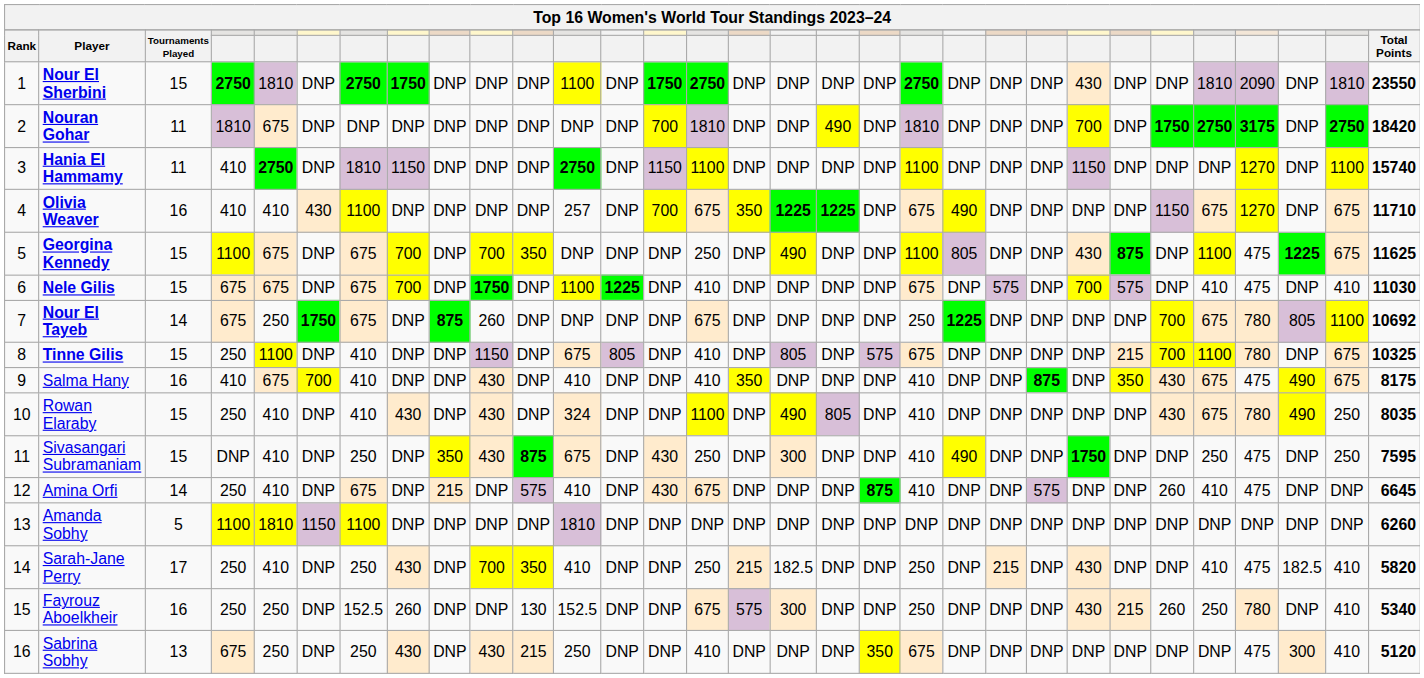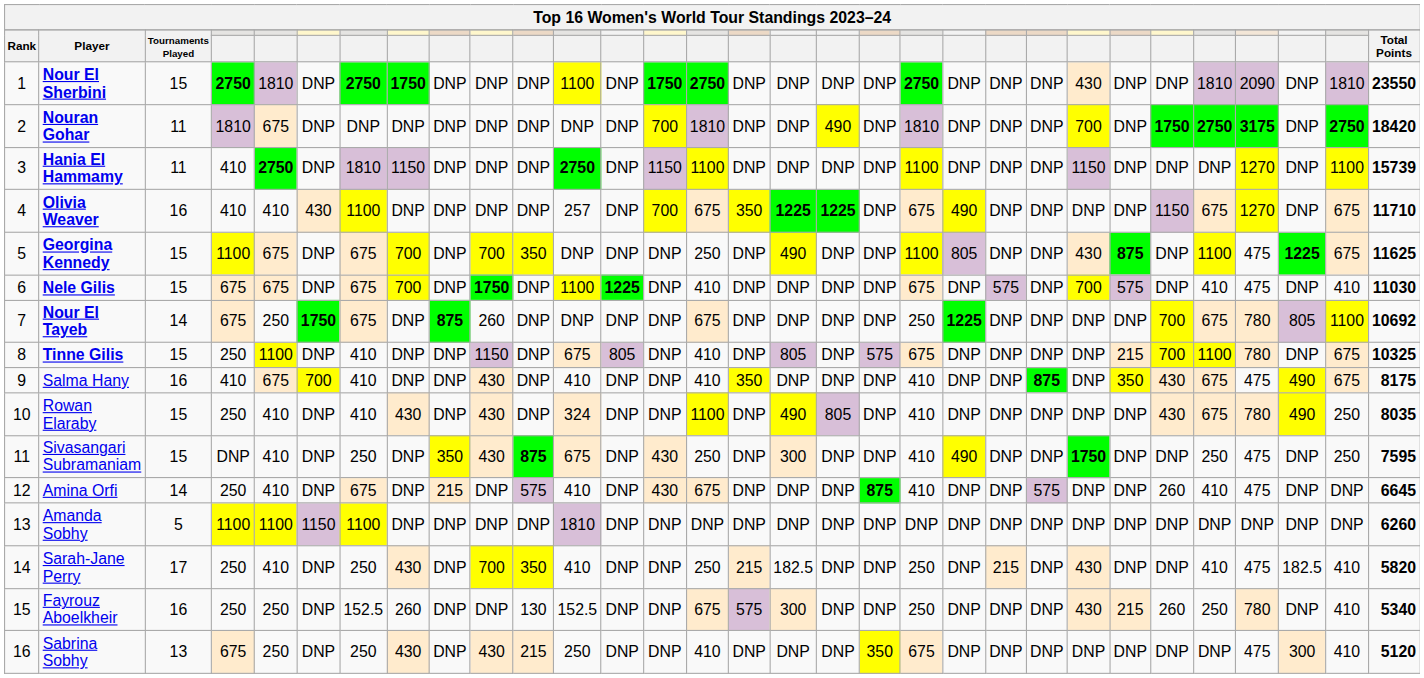 <table class="wikitable sortable" style="font-size: 90%">
 <tr>
 <th colspan=31 align="center">Top 16 Women's World Tour Standings 2023–24</th>
 </tr>
 <tr>
 </tr>
 <tr style="font-size:8pt;font-weight:bold">
 <th rowspan=2 align="center">Rank</th>
 <th rowspan=2 align="center">Player</th>
 <th rowspan=2 align="center"><small>Tournaments<br>Played</small></th>
 <th style="background:#E5E4E2;"><small></small></th>
 <th style="background:#E5E4E2;"><small></small></th>
 <th style="background:#fff7cc;"><small></small></th>
 <th style="background:#E5E4E2;"><small></small></th>
 <th style="background:#fff7cc;"><small></small></th>
 <th style="background:#ecd9c6;"><small></small></th>
 <th style="background:#fff7cc;"><small></small></th>
 <th style="background:#ecd9c6;"><small></small></th>
 <th style="background:#E5E4E2;"><small></small></th>
 <th style="background:#f2f2f2;"><small></small></th>
 <th style="background:#fff7cc;"><small></small></th>
 <th style="background:#E5E4E2;"><small></small></th>
 <th style="background:#ecd9c6;"><small></small></th>
 <th style="background:#f2f2f2;"><small></small></th>
 <th style="background:#f2f2f2;"><small></small></th>
 <th style="background:#ecd9c6;"><small></small></th>
 <th style="background:#E5E4E2;"><small></small></th>
 <th style="background:#f2f2f2;"><small></small></th>
 <th style="background:#ecd9c6;"><small></small></th>
 <th style="background:#ecd9c6;"><small></small></th>
 <th style="background:#fff7cc;"><small></small></th>
 <th style="background:#ecd9c6;"><small></small></th>
 <th style="background:#fff7cc;"><small></small></th>
 <th style="background:#E5E4E2;"><small></small></th>
 <th style="background:#F3E6D7;"><small></small></th>
 <th style="background:#f2f2f2;"><small></small></th>
 <th style="background:#E5E4E2;"><small></small></th>
 <th rowspan=2 align="center">Total<br>Points</th>
 </tr>
 <tr>
 <th data-sort-type=number> </th>
 <th data-sort-type=number></th>
 <th data-sort-type=number></th>
 <th data-sort-type=number></th>
 <th data-sort-type=number></th>
 <th data-sort-type=number></th>
 <th data-sort-type=number></th>
 <th data-sort-type=number></th>
 <th data-sort-type=number></th>
 <th data-sort-type=number></th>
 <th data-sort-type=number></th>
 <th data-sort-type=number></th>
 <th data-sort-type=number></th>
 <th data-sort-type=number></th>
 <th data-sort-type=number></th>
 <th data-sort-type=number></th>
 <th data-sort-type=number></th>
 <th data-sort-type=number></th>
 <th data-sort-type=number></th>
 <th data-sort-type=number></th>
 <th data-sort-type=number></th>
 <th data-sort-type=number></th>
 <th data-sort-type=number></th>
 <th data-sort-type=number></th>
 <th data-sort-type=number></th>
 <th data-sort-type=number></th>
 <th data-sort-type=number></th>
 </tr>
 <tr>
 <td align=center>1</td>
 <td> <strong><a href='#'>Nour El Sherbini</a></strong></td>
 <td align=center>15</td>
 <td align=center style="background:#00ff00"><strong>2750</strong></td>
 <td align=center style="background:#D8BFD8">1810</td>
 <td align=center>DNP</td>
 <td align=center style="background:#00ff00"><strong>2750</strong></td>
 <td align=center style="background:#00ff00"><strong>1750</strong></td>
 <td align=center>DNP</td>
 <td align=center>DNP</td>
 <td align=center>DNP</td>
 <td align=center style="background:#ffff00">1100</td>
 <td align=center>DNP</td>
 <td align=center style="background:#00ff00"><strong>1750</strong></td>
 <td align=center style="background:#00ff00"><strong>2750</strong></td>
 <td align=center>DNP</td>
 <td align=center>DNP</td>
 <td align=center>DNP</td>
 <td align=center>DNP</td>
 <td align=center style="background:#00ff00"><strong>2750</strong></td>
 <td align=center>DNP</td>
 <td align=center>DNP</td>
 <td align=center>DNP</td>
 <td align=center style="background:#ffebcd">430</td>
 <td align=center>DNP</td>
 <td align=center>DNP</td>
 <td align=center style="background:#D8BFD8">1810</td>
 <td align=center style="background:#D8BFD8">2090</td>
 <td align=center>DNP</td>
 <td align=center style="background:#D8BFD8">1810</td>
 <td align=right><strong>23550</strong></td>
 </tr>
 <tr>
 <td align=center>2</td>
 <td> <strong><a href='#'>Nouran Gohar</a></strong></td>
 <td align=center>11</td>
 <td align=center style="background:#D8BFD8">1810</td>
 <td align=center style="background:#ffebcd">675</td>
 <td align=center>DNP</td>
 <td align=center>DNP</td>
 <td align=center>DNP</td>
 <td align=center>DNP</td>
 <td align=center>DNP</td>
 <td align=center>DNP</td>
 <td align=center>DNP</td>
 <td align=center>DNP</td>
 <td align=center style="background:#ffff00">700</td>
 <td align=center style="background:#D8BFD8">1810</td>
 <td align=center>DNP</td>
 <td align=center>DNP</td>
 <td align=center style="background:#ffff00">490</td>
 <td align=center>DNP</td>
 <td align=center style="background:#D8BFD8">1810</td>
 <td align=center>DNP</td>
 <td align=center>DNP</td>
 <td align=center>DNP</td>
 <td align=center style="background:#ffff00">700</td>
 <td align=center>DNP</td>
 <td align=center style="background:#00ff00"><strong>1750</strong></td>
 <td align=center style="background:#00ff00"><strong>2750</strong></td>
 <td align=center style="background:#00ff00"><strong>3175</strong></td>
 <td align=center>DNP</td>
 <td align=center style="background:#00ff00"><strong>2750</strong></td>
 <td align=right><strong>18420</strong></td>
 </tr>
 <tr>
 <td align=center>3</td>
 <td> <strong><a href='#'>Hania El Hammamy</a></strong></td>
 <td align=center>11</td>
 <td align=center>410</td>
 <td align=center style="background:#00ff00"><strong>2750</strong></td>
 <td align=center>DNP</td>
 <td align=center style="background:#D8BFD8">1810</td>
 <td align=center style="background:#D8BFD8">1150</td>
 <td align=center>DNP</td>
 <td align=center>DNP</td>
 <td align=center>DNP</td>
 <td align=center style="background:#00ff00"><strong>2750</strong></td>
 <td align=center>DNP</td>
 <td align=center style="background:#D8BFD8">1150</td>
 <td align=center style="background:#ffff00">1100</td>
 <td align=center>DNP</td>
 <td align=center>DNP</td>
 <td align=center>DNP</td>
 <td align=center>DNP</td>
 <td align=center style="background:#ffff00">1100</td>
 <td align=center>DNP</td>
 <td align=center>DNP</td>
 <td align=center>DNP</td>
 <td align=center style="background:#D8BFD8">1150</td>
 <td align=center>DNP</td>
 <td align=center>DNP</td>
 <td align=center>DNP</td>
 <td align=center style="background:#ffff00">1270</td>
 <td align=center>DNP</td>
 <td align=center style="background:#ffff00">1100</td>
-<td align=right><strong>15740</strong></td>
+<td align=right><strong>15739</strong></td>
 </tr>
 <tr>
 <td align=center>4</td>
 <td> <strong><a href='#'>Olivia Weaver</a></strong></td>
 <td align=center>16</td>
 <td align=center>410</td>
 <td align=center>410</td>
 <td align=center style="background:#ffebcd">430</td>
 <td align=center style="background:#ffff00">1100</td>
 <td align=center>DNP</td>
 <td align=center>DNP</td>
 <td align=center>DNP</td>
 <td align=center>DNP</td>
 <td align=center>257</td>
 <td align=center>DNP</td>
 <td align=center style="background:#ffff00">700</td>
 <td align=center style="background:#ffebcd">675</td>
 <td align=center style="background:#ffff00">350</td>
 <td align=center style="background:#00ff00"><strong>1225</strong></td>
 <td align=center style="background:#00ff00"><strong>1225</strong></td>
 <td align=center>DNP</td>
 <td align=center style="background:#ffebcd">675</td>
 <td align=center style="background:#ffff00">490</td>
 <td align=center>DNP</td>
 <td align=center>DNP</td>
 <td align=center>DNP</td>
 <td align=center>DNP</td>
 <td align=center style="background:#D8BFD8">1150</td>
 <td align=center style="background:#ffebcd">675</td>
 <td align=center style="background:#ffff00">1270</td>
 <td align=center>DNP</td>
 <td align=center style="background:#ffebcd">675</td>
 <td align=right><strong>11710</strong></td>
 </tr>
 <tr>
 <td align=center>5</td>
 <td> <strong><a href='#'>Georgina Kennedy</a></strong></td>
 <td align=center>15</td>
 <td align=center style="background:#ffff00">1100</td>
 <td align=center style="background:#ffebcd">675</td>
 <td align=center>DNP</td>
 <td align=center style="background:#ffebcd">675</td>
 <td align=center style="background:#ffff00">700</td>
 <td align=center>DNP</td>
 <td align=center style="background:#ffff00">700</td>
 <td align=center style="background:#ffff00">350</td>
 <td align=center>DNP</td>
 <td align=center>DNP</td>
 <td align=center>DNP</td>
 <td align=center>250</td>
 <td align=center>DNP</td>
 <td align=center style="background:#ffff00">490</td>
 <td align=center>DNP</td>
 <td align=center>DNP</td>
 <td align=center style="background:#ffff00">1100</td>
 <td align=center style="background:#D8BFD8">805</td>
 <td align=center>DNP</td>
 <td align=center>DNP</td>
 <td align=center style="background:#ffebcd">430</td>
 <td align=center style="background:#00ff00"><strong>875</strong></td>
 <td align=center>DNP</td>
 <td align=center style="background:#ffff00">1100</td>
 <td align=center>475</td>
 <td align=center style="background:#00ff00"><strong>1225</strong></td>
 <td align=center style="background:#ffebcd">675</td>
 <td align=right><strong>11625</strong></td>
 </tr>
 <tr>
 <td align=center>6</td>
 <td> <strong><a href='#'>Nele Gilis</a></strong></td>
 <td align=center>15</td>
 <td align=center style="background:#ffebcd">675</td>
 <td align=center style="background:#ffebcd">675</td>
 <td align=center>DNP</td>
 <td align=center style="background:#ffebcd">675</td>
 <td align=center style="background:#ffff00">700</td>
 <td align=center>DNP</td>
 <td align=center style="background:#00ff00"><strong>1750</strong></td>
 <td align=center>DNP</td>
 <td align=center style="background:#ffff00">1100</td>
 <td align=center style="background:#00ff00"><strong>1225</strong></td>
 <td align=center>DNP</td>
 <td align=center>410</td>
 <td align=center>DNP</td>
 <td align=center>DNP</td>
 <td align=center>DNP</td>
 <td align=center>DNP</td>
 <td align=center style="background:#ffebcd">675</td>
 <td align=center>DNP</td>
 <td align=center style="background:#D8BFD8">575</td>
 <td align=center>DNP</td>
 <td align=center style="background:#ffff00">700</td>
 <td align=center style="background:#D8BFD8">575</td>
 <td align=center>DNP</td>
 <td align=center>410</td>
 <td align=center>475</td>
 <td align=center>DNP</td>
 <td align=center>410</td>
 <td align=right><strong>11030</strong></td>
 </tr>
 <tr>
 <td align=center>7</td>
 <td> <strong><a href='#'>Nour El Tayeb</a></strong></td>
 <td align=center>14</td>
 <td align=center style="background:#ffebcd">675</td>
 <td align=center>250</td>
 <td align=center style="background:#00ff00"><strong>1750</strong></td>
 <td align=center style="background:#ffebcd">675</td>
 <td align=center>DNP</td>
 <td align=center style="background:#00ff00"><strong>875</strong></td>
 <td align=center>260</td>
 <td align=center>DNP</td>
 <td align=center>DNP</td>
 <td align=center>DNP</td>
 <td align=center>DNP</td>
 <td align=center style="background:#ffebcd">675</td>
 <td align=center>DNP</td>
 <td align=center>DNP</td>
 <td align=center>DNP</td>
 <td align=center>DNP</td>
 <td align=center>250</td>
 <td align=center style="background:#00ff00"><strong>1225</strong></td>
 <td align=center>DNP</td>
 <td align=center>DNP</td>
 <td align=center>DNP</td>
 <td align=center>DNP</td>
 <td align=center style="background:#ffff00">700</td>
 <td align=center style="background:#ffebcd">675</td>
 <td align=center style="background:#ffebcd">780</td>
 <td align=center style="background:#D8BFD8">805</td>
 <td align=center style="background:#ffff00">1100</td>
 <td align=right><strong>10692</strong></td>
 </tr>
 <tr>
 <td align=center>8</td>
 <td> <strong><a href='#'>Tinne Gilis</a></strong></td>
 <td align=center>15</td>
 <td align=center>250</td>
 <td align=center style="background:#ffff00">1100</td>
 <td align=center>DNP</td>
 <td align=center>410</td>
 <td align=center>DNP</td>
 <td align=center>DNP</td>
 <td align=center style="background:#D8BFD8">1150</td>
 <td align=center>DNP</td>
 <td align=center style="background:#ffebcd">675</td>
 <td align=center style="background:#D8BFD8">805</td>
 <td align=center>DNP</td>
 <td align=center>410</td>
 <td align=center>DNP</td>
 <td align=center style="background:#D8BFD8">805</td>
 <td align=center>DNP</td>
 <td align=center style="background:#D8BFD8">575</td>
 <td align=center style="background:#ffebcd">675</td>
 <td align=center>DNP</td>
 <td align=center>DNP</td>
 <td align=center>DNP</td>
 <td align=center>DNP</td>
 <td align=center style="background:#ffebcd">215</td>
 <td align=center style="background:#ffff00">700</td>
 <td align=center style="background:#ffff00">1100</td>
 <td align=center style="background:#ffebcd">780</td>
 <td align=center>DNP</td>
 <td align=center style="background:#ffebcd">675</td>
 <td align=right><strong>10325</strong></td>
 </tr>
 <tr>
 <td align=center>9</td>
 <td> <a href='#'>Salma Hany</a></td>
 <td align=center>16</td>
 <td align=center>410</td>
 <td align=center style="background:#ffebcd">675</td>
 <td align=center style="background:#ffff00">700</td>
 <td align=center>410</td>
 <td align=center>DNP</td>
 <td align=center>DNP</td>
 <td align=center style="background:#ffebcd">430</td>
 <td align=center>DNP</td>
 <td align=center>410</td>
 <td align=center>DNP</td>
 <td align=center>DNP</td>
 <td align=center>410</td>
 <td align=center style="background:#ffff00">350</td>
 <td align=center>DNP</td>
 <td align=center>DNP</td>
 <td align=center>DNP</td>
 <td align=center>410</td>
 <td align=center>DNP</td>
 <td align=center>DNP</td>
 <td align=center style="background:#00ff00"><strong>875</strong></td>
 <td align=center>DNP</td>
 <td align=center style="background:#ffff00">350</td>
 <td align=center style="background:#ffebcd">430</td>
 <td align=center style="background:#ffebcd">675</td>
 <td align=center>475</td>
 <td align=center style="background:#ffff00">490</td>
 <td align=center style="background:#ffebcd">675</td>
 <td align=right><strong>8175</strong></td>
 </tr>
 <tr>
 <td align=center>10</td>
 <td> <a href='#'>Rowan Elaraby</a></td>
 <td align=center>15</td>
 <td align=center>250</td>
 <td align=center>410</td>
 <td align=center>DNP</td>
 <td align=center>410</td>
 <td align=center style="background:#ffebcd">430</td>
 <td align=center>DNP</td>
 <td align=center style="background:#ffebcd">430</td>
 <td align=center>DNP</td>
 <td align=center style="background:#ffebcd">324</td>
 <td align=center>DNP</td>
 <td align=center>DNP</td>
 <td align=center style="background:#ffff00">1100</td>
 <td align=center>DNP</td>
 <td align=center style="background:#ffff00">490</td>
 <td align=center style="background:#D8BFD8">805</td>
 <td align=center>DNP</td>
 <td align=center>410</td>
 <td align=center>DNP</td>
 <td align=center>DNP</td>
 <td align=center>DNP</td>
 <td align=center>DNP</td>
 <td align=center>DNP</td>
 <td align=center style="background:#ffebcd">430</td>
 <td align=center style="background:#ffebcd">675</td>
 <td align=center style="background:#ffebcd">780</td>
 <td align=center style="background:#ffff00">490</td>
 <td align=center>250</td>
 <td align=right><strong>8035</strong></td>
 </tr>
 <tr>
 <td align=center>11</td>
 <td> <a href='#'>Sivasangari Subramaniam</a></td>
 <td align=center>15</td>
 <td align=center>DNP</td>
 <td align=center>410</td>
 <td align=center>DNP</td>
 <td align=center>250</td>
 <td align=center>DNP</td>
 <td align=center style="background:#ffff00">350</td>
 <td align=center style="background:#ffebcd">430</td>
 <td align=center style="background:#00ff00"><strong>875</strong></td>
 <td align=center style="background:#ffebcd">675</td>
 <td align=center>DNP</td>
 <td align=center style="background:#ffebcd">430</td>
 <td align=center>250</td>
 <td align=center>DNP</td>
 <td align=center style="background:#ffebcd">300</td>
 <td align=center>DNP</td>
 <td align=center>DNP</td>
 <td align=center>410</td>
 <td align=center style="background:#ffff00">490</td>
 <td align=center>DNP</td>
 <td align=center>DNP</td>
 <td align=center style="background:#00ff00"><strong>1750</strong></td>
 <td align=center>DNP</td>
 <td align=center>DNP</td>
 <td align=center>250</td>
 <td align=center>475</td>
 <td align=center>DNP</td>
 <td align=center>250</td>
 <td align=right><strong>7595</strong></td>
 </tr>
 <tr>
 <td align=center>12</td>
 <td> <a href='#'>Amina Orfi</a></td>
 <td align=center>14</td>
 <td align=center>250</td>
 <td align=center>410</td>
 <td align=center>DNP</td>
 <td align=center style="background:#ffebcd">675</td>
 <td align=center>DNP</td>
 <td align=center style="background:#ffebcd">215</td>
 <td align=center>DNP</td>
 <td align=center style="background:#D8BFD8">575</td>
 <td align=center>410</td>
 <td align=center>DNP</td>
 <td align=center style="background:#ffebcd">430</td>
 <td align=center style="background:#ffebcd">675</td>
 <td align=center>DNP</td>
 <td align=center>DNP</td>
 <td align=center>DNP</td>
 <td align=center style="background:#00ff00"><strong>875</strong></td>
 <td align=center>410</td>
 <td align=center>DNP</td>
 <td align=center>DNP</td>
 <td align=center style="background:#D8BFD8">575</td>
 <td align=center>DNP</td>
 <td align=center>DNP</td>
 <td align=center>260</td>
 <td align=center>410</td>
 <td align=center>475</td>
 <td align=center>DNP</td>
 <td align=center>DNP</td>
 <td align=right><strong>6645</strong></td>
 </tr>
 <tr>
 <td align=center>13</td>
 <td> <a href='#'>Amanda Sobhy</a></td>
 <td align=center>5</td>
 <td align=center style="background:#ffff00">1100</td>
-<td align=center style="background:#ffff00">1810</td>
+<td align=center style="background:#ffff00">1100</td>
 <td align=center style="background:#D8BFD8">1150</td>
 <td align=center style="background:#ffff00">1100</td>
 <td align=center>DNP</td>
 <td align=center>DNP</td>
 <td align=center>DNP</td>
 <td align=center>DNP</td>
 <td align=center style="background:#D8BFD8">1810</td>
 <td align=center>DNP</td>
 <td align=center>DNP</td>
 <td align=center>DNP</td>
 <td align=center>DNP</td>
 <td align=center>DNP</td>
 <td align=center>DNP</td>
 <td align=center>DNP</td>
 <td align=center>DNP</td>
 <td align=center>DNP</td>
 <td align=center>DNP</td>
 <td align=center>DNP</td>
 <td align=center>DNP</td>
 <td align=center>DNP</td>
 <td align=center>DNP</td>
 <td align=center>DNP</td>
 <td align=center>DNP</td>
 <td align=center>DNP</td>
 <td align=center>DNP</td>
 <td align=right><strong>6260</strong></td>
 </tr>
 <tr>
 <td align=center>14</td>
 <td> <a href='#'>Sarah-Jane Perry</a></td>
 <td align=center>17</td>
 <td align=center>250</td>
 <td align=center>410</td>
 <td align=center>DNP</td>
 <td align=center>250</td>
 <td align=center style="background:#ffebcd">430</td>
 <td align=center>DNP</td>
 <td align=center style="background:#ffff00">700</td>
 <td align=center style="background:#ffff00">350</td>
 <td align=center>410</td>
 <td align=center>DNP</td>
 <td align=center>DNP</td>
 <td align=center>250</td>
 <td align=center style="background:#ffebcd">215</td>
 <td align=center>182.5</td>
 <td align=center>DNP</td>
 <td align=center>DNP</td>
 <td align=center>250</td>
 <td align=center>DNP</td>
 <td align=center style="background:#ffebcd">215</td>
 <td align=center>DNP</td>
 <td align=center style="background:#ffebcd">430</td>
 <td align=center>DNP</td>
 <td align=center>DNP</td>
 <td align=center>410</td>
 <td align=center>475</td>
 <td align=center>182.5</td>
 <td align=center>410</td>
 <td align=right><strong>5820</strong></td>
 </tr>
 <tr>
 <td align=center>15</td>
 <td> <a href='#'>Fayrouz Aboelkheir</a></td>
 <td align=center>16</td>
 <td align=center>250</td>
 <td align=center>250</td>
 <td align=center>DNP</td>
 <td align=center>152.5</td>
 <td align=center>260</td>
 <td align=center>DNP</td>
 <td align=center>DNP</td>
 <td align=center>130</td>
 <td align=center>152.5</td>
 <td align=center>DNP</td>
 <td align=center>DNP</td>
 <td align=center style="background:#ffebcd">675</td>
 <td align=center style="background:#D8BFD8">575</td>
 <td align=center style="background:#ffebcd">300</td>
 <td align=center>DNP</td>
 <td align=center>DNP</td>
 <td align=center>250</td>
 <td align=center>DNP</td>
 <td align=center>DNP</td>
 <td align=center>DNP</td>
 <td align=center style="background:#ffebcd">430</td>
 <td align=center style="background:#ffebcd">215</td>
 <td align=center>260</td>
 <td align=center>250</td>
 <td align=center style="background:#ffebcd">780</td>
 <td align=center>DNP</td>
 <td align=center>410</td>
 <td align=right><strong>5340</strong></td>
 </tr>
 <tr>
 <td align=center>16</td>
 <td> <a href='#'>Sabrina Sobhy</a></td>
 <td align=center>13</td>
 <td align=center style="background:#ffebcd">675</td>
 <td align=center>250</td>
 <td align=center>DNP</td>
 <td align=center>250</td>
 <td align=center style="background:#ffebcd">430</td>
 <td align=center>DNP</td>
 <td align=center style="background:#ffebcd">430</td>
 <td align=center style="background:#ffebcd">215</td>
 <td align=center>250</td>
 <td align=center>DNP</td>
 <td align=center>DNP</td>
 <td align=center>410</td>
 <td align=center>DNP</td>
 <td align=center>DNP</td>
 <td align=center>DNP</td>
 <td align=center style="background:#ffff00">350</td>
 <td align=center style="background:#ffebcd">675</td>
 <td align=center>DNP</td>
 <td align=center>DNP</td>
 <td align=center>DNP</td>
 <td align=center>DNP</td>
 <td align=center>DNP</td>
 <td align=center>DNP</td>
 <td align=center>DNP</td>
 <td align=center>475</td>
 <td align=center style="background:#ffebcd">300</td>
 <td align=center>410</td>
 <td align=right><strong>5120</strong><br></td>
 </tr>
 </table>
